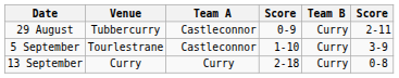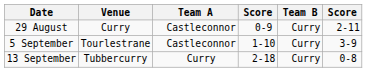 <table class="wikitable">
 <tr>
 <th>Date</th>
 <th>Venue</th>
 <th>Team A</th>
 <th>Score</th>
 <th>Team B</th>
 <th>Score</th>
 </tr>
 <tr align="center">
 <td>29 August</td>
-<td>Tubbercurry</td>
+<td>Curry</td>
 <td>  Castleconnor</td>
 <td>  0-9</td>
 <td>  Curry</td>
 <td>  2-11</td>
 </tr>
 <tr align="center">
 <td>5 September</td>
 <td>Tourlestrane</td>
 <td>  Castleconnor</td>
 <td>  1-10</td>
 <td>  Curry</td>
 <td>  3-9</td>
 </tr>
 <tr align="center">
 <td>13 September</td>
-<td>Curry</td>
+<td>Tubbercurry</td>
 <td>  Curry</td>
 <td>  2-18</td>
 <td>  Curry</td>
 <td>  0-8</td>
 </tr>
 </table>
